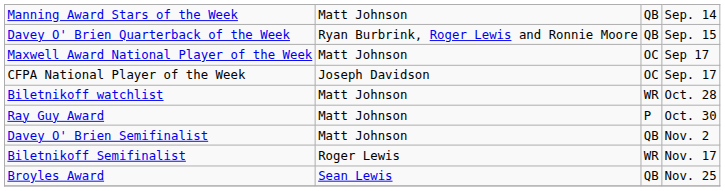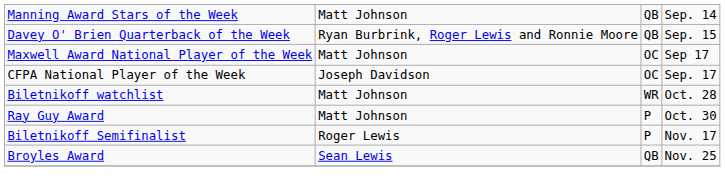 <table class="wikitable">
 <tr>
 <td><a href='#'> Manning Award Stars of the Week</a></td>
 <td>Matt Johnson</td>
 <td>QB</td>
 <td>Sep. 14</td>
 </tr>
 <tr>
 <td><a href='#'>Davey O' Brien Quarterback of the Week</a></td>
 <td>Ryan Burbrink, <a href='#'>Roger Lewis</a> and Ronnie Moore</td>
 <td>QB</td>
 <td>Sep. 15</td>
 </tr>
 <tr>
 <td><a href='#'>Maxwell Award National Player of the Week</a></td>
 <td>Matt Johnson</td>
 <td>OC</td>
 <td>Sep 17</td>
 </tr>
 <tr>
 <td>CFPA National Player of the Week</td>
 <td>Joseph Davidson</td>
 <td>OC</td>
 <td>Sep. 17</td>
 </tr>
 <tr>
 <td><a href='#'>Biletnikoff watchlist</a></td>
 <td>Matt Johnson</td>
 <td>WR</td>
 <td>Oct. 28</td>
 </tr>
 <tr>
 <td><a href='#'>Ray Guy Award</a></td>
 <td>Matt Johnson</td>
 <td>P</td>
 <td>Oct. 30</td>
 </tr>
 <tr>
-<td><a href='#'>Davey O' Brien Semifinalist</a></td>
-<td>Matt Johnson</td>
-<td>QB</td>
-<td>Nov. 2</td>
-</tr>
-<tr>
 <td><a href='#'>Biletnikoff Semifinalist</a></td>
 <td>Roger Lewis</td>
-<td>WR</td>
+<td>P</td>
 <td>Nov. 17</td>
 </tr>
 <tr>
 <td><a href='#'>Broyles Award</a></td>
 <td><a href='#'>Sean Lewis</a></td>
 <td>QB</td>
 <td>Nov. 25</td>
 </tr>
 <tr>
 </tr>
 </table>
